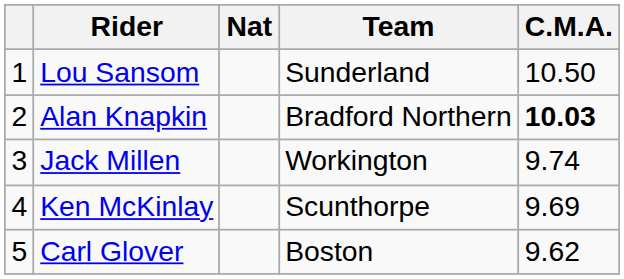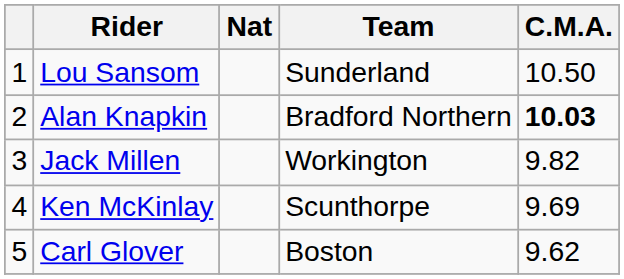 <table class=wikitable>
 <tr>
 <th></th>
 <th>Rider</th>
 <th>Nat</th>
 <th>Team</th>
 <th>C.M.A.</th>
 </tr>
 <tr>
 <td align="center">1</td>
 <td><a href='#'>Lou Sansom</a></td>
 <td></td>
 <td>Sunderland</td>
 <td>10.50</td>
 </tr>
 <tr>
 <td align="center">2</td>
 <td><a href='#'>Alan Knapkin</a></td>
 <td></td>
 <td>Bradford Northern</td>
 <td><strong>10.03</strong></td>
 </tr>
 <tr>
 <td align="center">3</td>
 <td><a href='#'>Jack Millen</a></td>
 <td></td>
 <td>Workington</td>
-<td>9.74</td>
+<td>9.82</td>
 </tr>
 <tr>
 <td align="center">4</td>
 <td><a href='#'>Ken McKinlay</a></td>
 <td></td>
 <td>Scunthorpe</td>
 <td>9.69</td>
 </tr>
 <tr>
 <td align="center">5</td>
 <td><a href='#'>Carl Glover</a></td>
 <td></td>
 <td>Boston</td>
 <td>9.62</td>
 </tr>
 </table>
